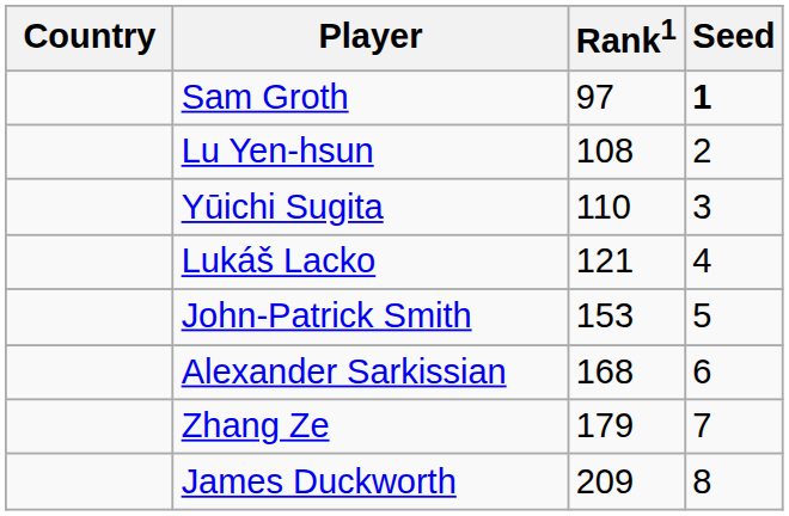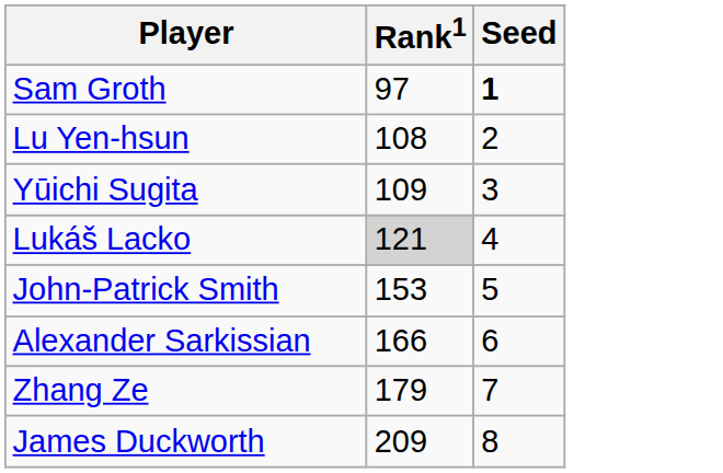 <table class="sortable wikitable">
 <tr>
-<th width="70">Country</th>
 <th width="175">Player</th>
 <th>Rank<sup>1</sup></th>
 <th>Seed</th>
 </tr>
 <tr>
-<td></td>
 <td><a href='#'>Sam Groth</a></td>
 <td>97</td>
 <td><strong>1</strong></td>
 </tr>
 <tr>
-<td></td>
 <td><a href='#'>Lu Yen-hsun</a></td>
 <td>108</td>
 <td>2</td>
 </tr>
 <tr>
-<td></td>
 <td><a href='#'>Yūichi Sugita</a></td>
-<td>110</td>
+<td>109</td>
 <td>3</td>
 </tr>
 <tr>
-<td></td>
 <td><a href='#'>Lukáš Lacko</a></td>
-<td>121</td>
+<td style="background: lightgrey;">121</td>
 <td>4</td>
 </tr>
 <tr>
-<td></td>
 <td><a href='#'>John-Patrick Smith</a></td>
 <td>153</td>
 <td>5</td>
 </tr>
 <tr>
-<td></td>
 <td><a href='#'>Alexander Sarkissian</a></td>
-<td>168</td>
+<td>166</td>
 <td>6</td>
 </tr>
 <tr>
-<td></td>
 <td><a href='#'>Zhang Ze</a></td>
 <td>179</td>
 <td>7</td>
 </tr>
 <tr>
-<td></td>
 <td><a href='#'>James Duckworth</a></td>
 <td>209</td>
 <td>8</td>
 </tr>
 </table>
